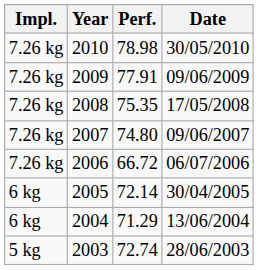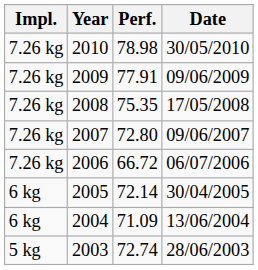 <table class="wikitable">
 <tr>
 <th>Impl.</th>
 <th>Year</th>
 <th>Perf.</th>
 <th>Date</th>
 </tr>
 <tr>
 <td>7.26 kg</td>
 <td>2010</td>
 <td>78.98</td>
 <td>30/05/2010</td>
 </tr>
 <tr>
 <td>7.26 kg</td>
 <td>2009</td>
 <td>77.91</td>
 <td>09/06/2009</td>
 </tr>
 <tr>
 <td>7.26 kg</td>
 <td>2008</td>
 <td>75.35</td>
 <td>17/05/2008</td>
 </tr>
 <tr>
 <td>7.26 kg</td>
 <td>2007</td>
-<td>74.80</td>
+<td>72.80</td>
 <td>09/06/2007</td>
 </tr>
 <tr>
 <td>7.26 kg</td>
 <td>2006</td>
 <td>66.72</td>
 <td>06/07/2006</td>
 </tr>
 <tr>
 <td>6 kg</td>
 <td>2005</td>
 <td>72.14</td>
 <td>30/04/2005</td>
 </tr>
 <tr>
 <td>6 kg</td>
 <td>2004</td>
-<td>71.29</td>
+<td>71.09</td>
 <td>13/06/2004</td>
 </tr>
 <tr>
 <td>5 kg</td>
 <td>2003</td>
 <td>72.74</td>
 <td>28/06/2003</td>
 </tr>
 </table>
